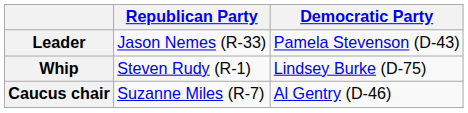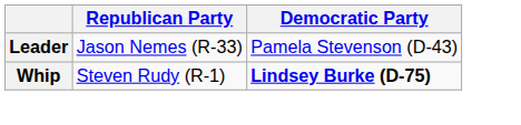 <table class=wikitable>
 <tr>
 <th></th>
 <th><a href='#'>Republican Party</a></th>
 <th><a href='#'>Democratic Party</a></th>
 </tr>
 <tr>
 <th scope=row>Leader</th>
 <td><a href='#'>Jason Nemes</a> (R-33)</td>
 <td><a href='#'>Pamela Stevenson</a> (D-43)</td>
 </tr>
 <tr>
 <th scope=row>Whip</th>
 <td><a href='#'>Steven Rudy</a> (R-1)</td>
-<td><a href='#'>Lindsey Burke</a> (D-75)</td>
-</tr>
-<tr>
-<th scope=row>Caucus chair</th>
-<td><a href='#'>Suzanne Miles</a> (R-7)</td>
-<td><a href='#'>Al Gentry</a> (D-46)</td>
+<td><strong><a href='#'>Lindsey Burke</a> (D-75)</strong></td>
 </tr>
 </table>
